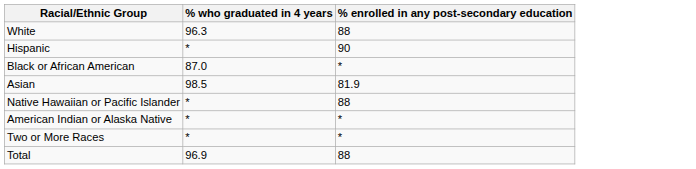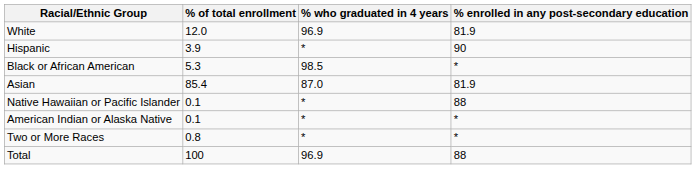 <table class="wikitable">
 <tr>
 <th>Racial/Ethnic Group</th>
+<th>% of total enrollment</th>
 <th>% who graduated in 4 years</th>
 <th>% enrolled in any post-secondary education</th>
 </tr>
 <tr>
 <td>White</td>
-<td>96.3</td>
-<td>88</td>
+<td>12.0</td>
+<td>96.9</td>
+<td>81.9</td>
 </tr>
 <tr>
 <td>Hispanic</td>
+<td>3.9</td>
 <td>*</td>
 <td>90</td>
 </tr>
 <tr>
 <td>Black or African American</td>
-<td>87.0</td>
+<td>5.3</td>
+<td>98.5</td>
 <td>*</td>
 </tr>
 <tr>
 <td>Asian</td>
-<td>98.5</td>
+<td>85.4</td>
+<td>87.0</td>
 <td>81.9</td>
 </tr>
 <tr>
 <td>Native Hawaiian or Pacific Islander</td>
+<td>0.1</td>
 <td>*</td>
 <td>88</td>
 </tr>
 <tr>
 <td>American Indian or Alaska Native</td>
+<td>0.1</td>
 <td>*</td>
 <td>*</td>
 </tr>
 <tr>
 <td>Two or More Races</td>
+<td>0.8</td>
 <td>*</td>
 <td>*</td>
 </tr>
 <tr>
 <td>Total</td>
+<td>100</td>
 <td>96.9</td>
 <td>88</td>
 </tr>
 </table>
